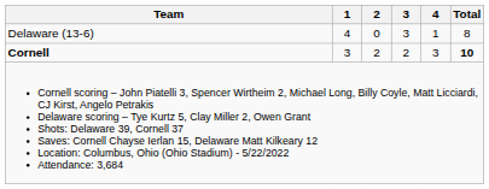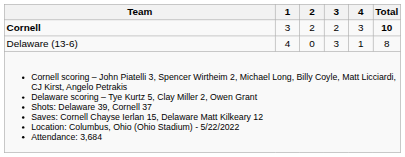 <table class="wikitable" style="text-align:center; max-width:40em">
 <tr>
 <th>Team</th>
 <th style="width:2em">1</th>
 <th style="width:2em">2</th>
 <th style="width:2em">3</th>
 <th style="width:2em">4</th>
 <th style="width:2em">Total</th>
 </tr>
 <tr>
+<td style="text-align:left"><strong>Cornell</strong></td>
+<td>3</td>
+<td>2</td>
+<td>2</td>
+<td>3</td>
+<td><strong>10</strong></td>
+</tr>
+<tr>
 <td style="text-align:left">Delaware (13-6)</td>
 <td>4</td>
 <td>0</td>
 <td>3</td>
 <td>1</td>
 <td>8</td>
 </tr>
 <tr>
-<td style="text-align:left"><strong>Cornell</strong></td>
-<td>3</td>
-<td>2</td>
-<td>2</td>
-<td>3</td>
-<td><strong>10</strong></td>
-</tr>
-<tr>
 <td colspan=6 style="text-align:left; font-size:88%;"><br><ul><li>Cornell scoring –  John Piatelli 3, Spencer Wirtheim 2, Michael Long, Billy Coyle, Matt Licciardi, CJ Kirst, Angelo Petrakis</li><li>Delaware scoring – Tye Kurtz 5, Clay Miller 2, Owen Grant</li><li>Shots: Delaware 39, Cornell 37</li><li>Saves: Cornell Chayse Ierlan 15, Delaware Matt Kilkeary 12</li><li>Location: Columbus, Ohio (Ohio Stadium) - 5/22/2022</li><li>Attendance: 3,684</li></ul></td>
 </tr>
 </table>
